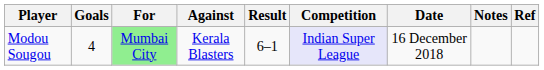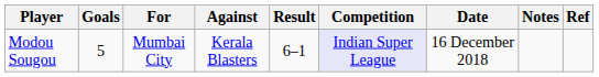 <table class="wikitable" style="text-align:center;">
 <tr>
 <th>Player</th>
 <th>Goals</th>
 <th>For</th>
 <th>Against</th>
 <th>Result</th>
 <th>Competition</th>
 <th>Date</th>
 <th>Notes</th>
 <th>Ref</th>
 </tr>
 <tr>
 <td align="left"><a href='#'>Modou Sougou</a></td>
-<td>4</td>
-<td style="background: lightgreen;"><a href='#'>Mumbai City</a></td>
+<td>5</td>
+<td><a href='#'>Mumbai City</a></td>
 <td><a href='#'>Kerala Blasters</a></td>
 <td>6–1</td>
 <td style="background: lavender;"><a href='#'>Indian Super League</a></td>
 <td>16 December 2018</td>
 <td></td>
 </tr>
 </table>
